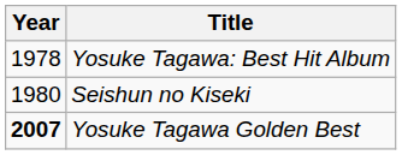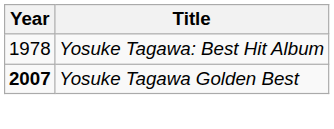 <table class="wikitable">
 <tr>
 <th>Year</th>
 <th>Title</th>
 </tr>
 <tr>
 <td>1978</td>
 <td><em>Yosuke Tagawa: Best Hit Album</em></td>
 </tr>
 <tr>
-<td>1980</td>
-<td><em>Seishun no Kiseki</em></td>
-</tr>
-<tr>
 <td><strong>2007</strong></td>
 <td><em>Yosuke Tagawa Golden Best</em></td>
 </tr>
 </table>
